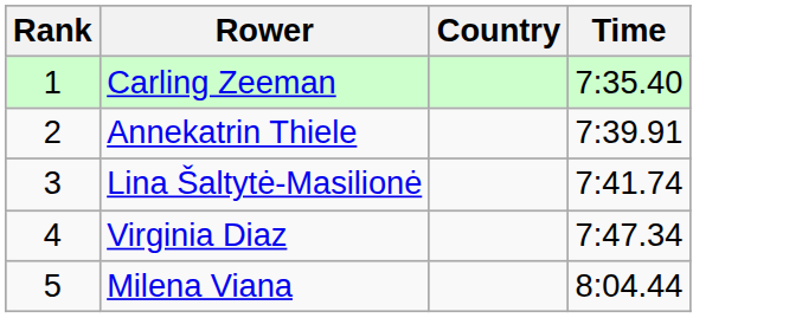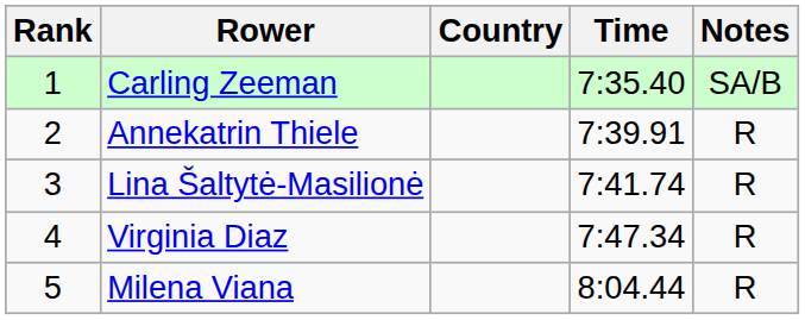 <table class="wikitable" style="text-align:center">
 <tr>
 <th>Rank</th>
 <th>Rower</th>
 <th>Country</th>
 <th>Time</th>
+<th>Notes</th>
 </tr>
 <tr bgcolor=ccffcc>
 <td>1</td>
 <td align="left"><a href='#'>Carling Zeeman</a></td>
 <td align="left"></td>
 <td>7:35.40</td>
+<td>SA/B</td>
 </tr>
 <tr>
 <td>2</td>
 <td align="left"><a href='#'>Annekatrin Thiele</a></td>
 <td align="left"></td>
 <td>7:39.91</td>
+<td>R</td>
 </tr>
 <tr>
 <td>3</td>
 <td align="left"><a href='#'>Lina Šaltytė-Masilionė</a></td>
 <td align="left"></td>
 <td>7:41.74</td>
+<td>R</td>
 </tr>
 <tr>
 <td>4</td>
 <td align="left"><a href='#'>Virginia Diaz</a></td>
 <td align="left"></td>
 <td>7:47.34</td>
+<td>R</td>
 </tr>
 <tr>
 <td>5</td>
 <td align="left"><a href='#'>Milena Viana</a></td>
 <td align="left"></td>
 <td>8:04.44</td>
+<td>R</td>
 </tr>
 </table>
